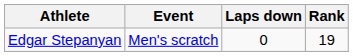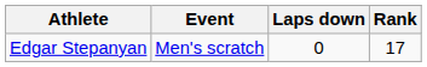 <table class="wikitable" style="font-size:90%">
 <tr>
 <th>Athlete</th>
 <th>Event</th>
 <th>Laps down</th>
 <th>Rank</th>
 </tr>
 <tr align=center>
 <td align=left><a href='#'>Edgar Stepanyan</a></td>
 <td align=left><a href='#'>Men's scratch</a></td>
 <td>0</td>
-<td>19</td>
+<td>17</td>
 </tr>
 </table>
